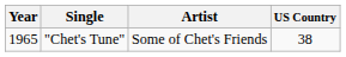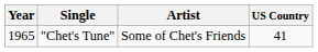 <table class="wikitable">
 <tr>
 <th>Year</th>
 <th>Single</th>
 <th>Artist</th>
 <th><small>US Country</small></th>
 </tr>
 <tr>
 <td>1965</td>
 <td>"Chet's Tune"</td>
 <td>Some of Chet's Friends</td>
-<td align="center">38</td>
+<td align="center">41</td>
 </tr>
 </table>
